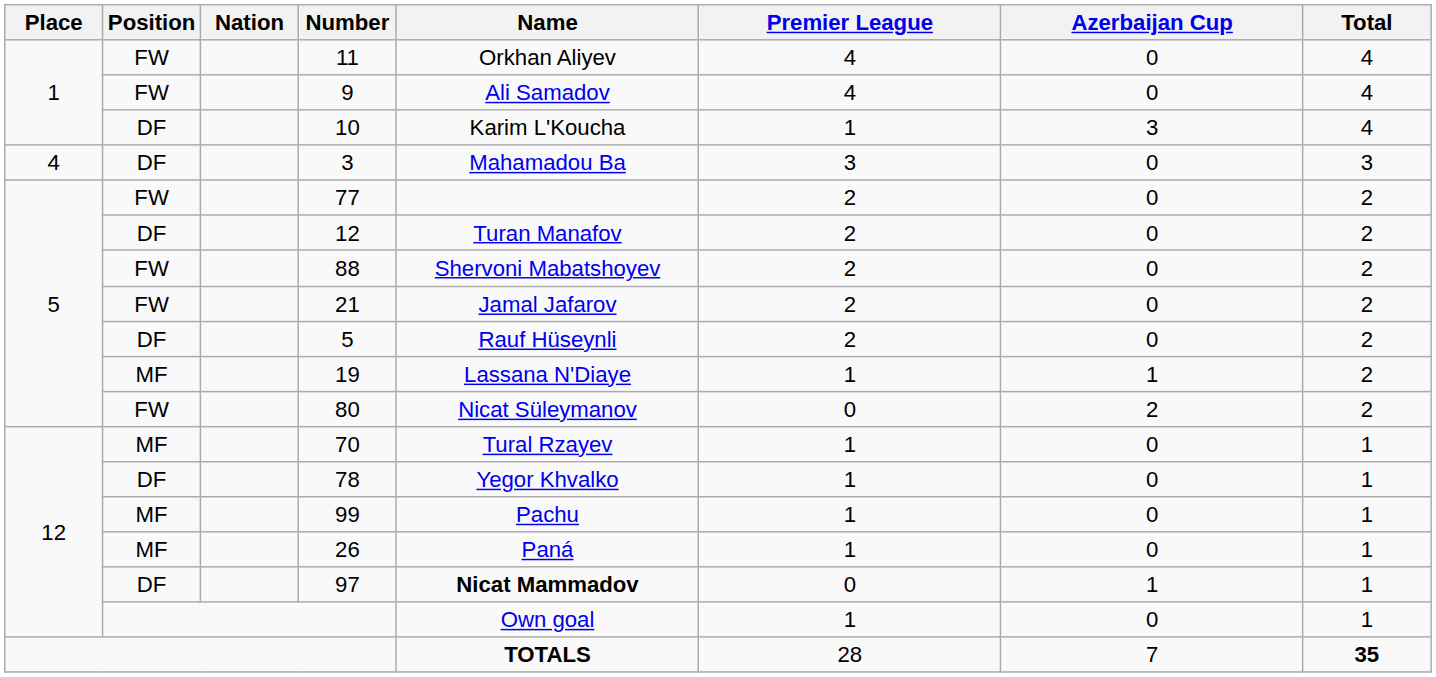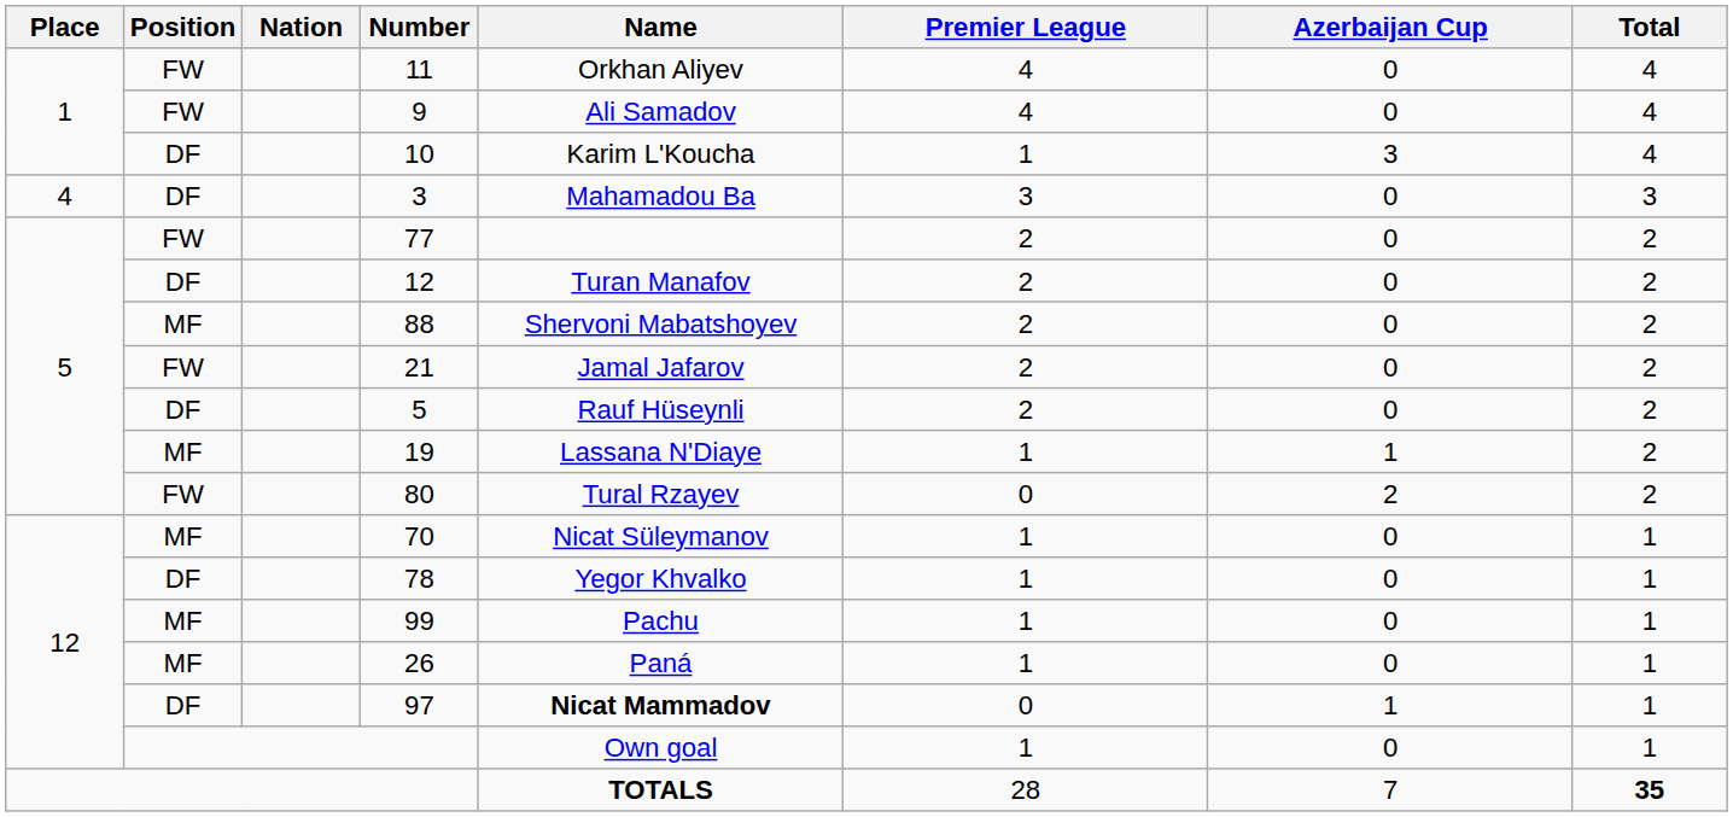 <table class="wikitable" style="font-size: 95%; text-align: center;">
 <tr>
 <th width=60>Place</th>
 <th width=60>Position</th>
 <th width=60>Nation</th>
 <th width=60>Number</th>
 <th width=200>Name</th>
 <th width=200><a href='#'>Premier League</a></th>
 <th width=200><a href='#'>Azerbaijan Cup</a></th>
 <th width=80><strong>Total</strong></th>
 </tr>
 <tr>
 <td rowspan="3">1</td>
 <td>FW</td>
 <td></td>
 <td>11</td>
 <td>Orkhan Aliyev</td>
 <td>4</td>
 <td>0</td>
 <td>4</td>
 </tr>
 <tr>
 <td>FW</td>
 <td></td>
 <td>9</td>
 <td><a href='#'>Ali Samadov</a></td>
 <td>4</td>
 <td>0</td>
 <td>4</td>
 </tr>
 <tr>
 <td>DF</td>
 <td></td>
 <td>10</td>
 <td>Karim L'Koucha</td>
 <td>1</td>
 <td>3</td>
 <td>4</td>
 </tr>
 <tr>
 <td>4</td>
 <td>DF</td>
 <td></td>
 <td>3</td>
 <td><a href='#'>Mahamadou Ba</a></td>
 <td>3</td>
 <td>0</td>
 <td>3</td>
 </tr>
 <tr>
 <td rowspan="7">5</td>
 <td>FW</td>
 <td></td>
 <td>77</td>
 <td></td>
 <td>2</td>
 <td>0</td>
 <td>2</td>
 </tr>
 <tr>
 <td>DF</td>
 <td></td>
 <td>12</td>
 <td><a href='#'>Turan Manafov</a></td>
 <td>2</td>
 <td>0</td>
 <td>2</td>
 </tr>
 <tr>
-<td>FW</td>
+<td>MF</td>
 <td></td>
 <td>88</td>
 <td><a href='#'>Shervoni Mabatshoyev</a></td>
 <td>2</td>
 <td>0</td>
 <td>2</td>
 </tr>
 <tr>
 <td>FW</td>
 <td></td>
 <td>21</td>
 <td><a href='#'>Jamal Jafarov</a></td>
 <td>2</td>
 <td>0</td>
 <td>2</td>
 </tr>
 <tr>
 <td>DF</td>
 <td></td>
 <td>5</td>
 <td><a href='#'>Rauf Hüseynli</a></td>
 <td>2</td>
 <td>0</td>
 <td>2</td>
 </tr>
 <tr>
 <td>MF</td>
 <td></td>
 <td>19</td>
 <td><a href='#'>Lassana N'Diaye</a></td>
 <td>1</td>
 <td>1</td>
 <td>2</td>
 </tr>
 <tr>
 <td>FW</td>
 <td></td>
 <td>80</td>
-<td><a href='#'>Nicat Süleymanov</a></td>
+<td><a href='#'>Tural Rzayev</a></td>
 <td>0</td>
 <td>2</td>
 <td>2</td>
 </tr>
 <tr>
 <td rowspan="6">12</td>
 <td>MF</td>
 <td></td>
 <td>70</td>
-<td><a href='#'>Tural Rzayev</a></td>
+<td><a href='#'>Nicat Süleymanov</a></td>
 <td>1</td>
 <td>0</td>
 <td>1</td>
 </tr>
 <tr>
 <td>DF</td>
 <td></td>
 <td>78</td>
 <td><a href='#'>Yegor Khvalko</a></td>
 <td>1</td>
 <td>0</td>
 <td>1</td>
 </tr>
 <tr>
 <td>MF</td>
 <td></td>
 <td>99</td>
 <td><a href='#'>Pachu</a></td>
 <td>1</td>
 <td>0</td>
 <td>1</td>
 </tr>
 <tr>
 <td>MF</td>
 <td></td>
 <td>26</td>
 <td><a href='#'>Paná</a></td>
 <td>1</td>
 <td>0</td>
 <td>1</td>
 </tr>
 <tr>
 <td>DF</td>
 <td></td>
 <td>97</td>
 <td><strong>Nicat Mammadov</strong></td>
 <td>0</td>
 <td>1</td>
 <td>1</td>
 </tr>
 <tr>
 <td colspan="3"></td>
 <td><a href='#'>Own goal</a></td>
 <td>1</td>
 <td>0</td>
 <td>1</td>
 </tr>
 <tr>
 <td colspan="4"></td>
 <td><strong>TOTALS</strong></td>
 <td>28</td>
 <td>7</td>
 <td><strong>35</strong></td>
 </tr>
 </table>
